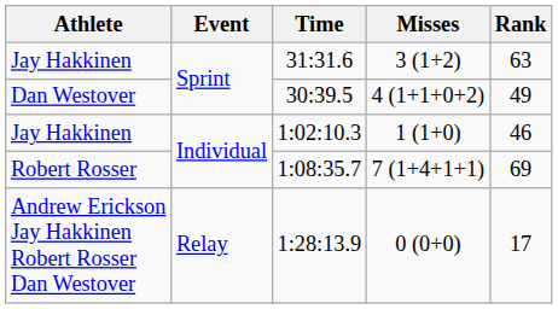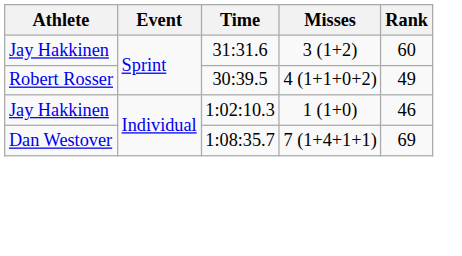 <table class=wikitable style=font-size:90%;text-align:center>
 <tr>
 <th>Athlete</th>
 <th>Event</th>
 <th>Time</th>
 <th>Misses</th>
 <th>Rank</th>
 </tr>
 <tr>
 <td align=left><a href='#'>Jay Hakkinen</a></td>
 <td align=left rowspan=2><a href='#'>Sprint</a></td>
 <td>31:31.6</td>
 <td>3 (1+2)</td>
-<td>63</td>
+<td>60</td>
 </tr>
 <tr>
-<td align=left><a href='#'>Dan Westover</a></td>
+<td align=left><a href='#'>Robert Rosser</a></td>
 <td>30:39.5</td>
 <td>4 (1+1+0+2)</td>
 <td>49</td>
 </tr>
 <tr>
 <td align=left><a href='#'>Jay Hakkinen</a></td>
 <td align=left rowspan=2><a href='#'>Individual</a></td>
 <td>1:02:10.3</td>
 <td>1 (1+0)</td>
 <td>46</td>
 </tr>
 <tr>
-<td align=left><a href='#'>Robert Rosser</a></td>
+<td align=left><a href='#'>Dan Westover</a></td>
 <td>1:08:35.7</td>
 <td>7 (1+4+1+1)</td>
 <td>69</td>
 </tr>
-<tr>
-<td align=left><a href='#'>Andrew Erickson</a><br><a href='#'>Jay Hakkinen</a><br><a href='#'>Robert Rosser</a><br><a href='#'>Dan Westover</a></td>
-<td align=left><a href='#'>Relay</a></td>
-<td>1:28:13.9</td>
-<td>0 (0+0)</td>
-<td>17</td>
-</tr>
 </table>
